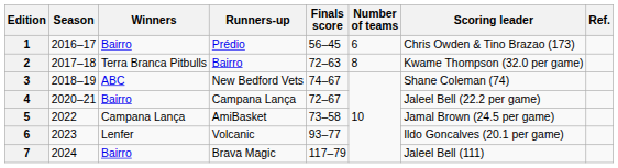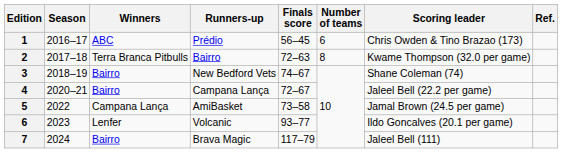 <table class="wikitable">
 <tr>
 <th>Edition</th>
 <th>Season</th>
 <th>Winners</th>
 <th>Runners-up</th>
 <th>Finals<br>score</th>
 <th>Number<br>of teams</th>
 <th>Scoring leader</th>
 <th>Ref.</th>
 </tr>
 <tr>
 <th>1</th>
 <td>2016–17</td>
-<td><a href='#'>Bairro</a></td>
+<td><a href='#'>ABC</a></td>
 <td><a href='#'>Prédio</a></td>
 <td>56–45</td>
 <td>6</td>
 <td>Chris Owden & Tino Brazao (173)</td>
 <td></td>
 </tr>
 <tr>
 <th>2</th>
 <td>2017–18</td>
 <td>Terra Branca Pitbulls</td>
 <td><a href='#'>Bairro</a></td>
 <td>72–63</td>
 <td>8</td>
 <td>Kwame Thompson (32.0 per game)</td>
 <td></td>
 </tr>
 <tr>
 <th>3</th>
 <td>2018–19</td>
-<td><a href='#'>ABC</a></td>
+<td><a href='#'>Bairro</a></td>
 <td>New Bedford Vets</td>
 <td>74–67</td>
 <td rowspan="5">10</td>
 <td>Shane Coleman (74)</td>
 <td></td>
 </tr>
 <tr>
 <th>4</th>
 <td>2020–21</td>
 <td><a href='#'>Bairro</a></td>
 <td>Campana Lança</td>
 <td>72–67</td>
 <td>Jaleel Bell (22.2 per game)</td>
 <td></td>
 </tr>
 <tr>
 <th>5</th>
 <td>2022</td>
 <td>Campana Lança</td>
 <td>AmiBasket</td>
 <td>73–58</td>
 <td>Jamal Brown (24.5 per game)</td>
 <td></td>
 </tr>
 <tr>
 <th>6</th>
 <td>2023</td>
 <td>Lenfer</td>
 <td>Volcanic</td>
 <td>93–77</td>
 <td>Ildo Goncalves (20.1 per game)</td>
 <td></td>
 </tr>
 <tr>
 <th>7</th>
 <td>2024</td>
 <td><a href='#'>Bairro</a></td>
 <td>Brava Magic</td>
 <td>117–79</td>
 <td>Jaleel Bell (111)</td>
 <td></td>
 </tr>
 </table>
